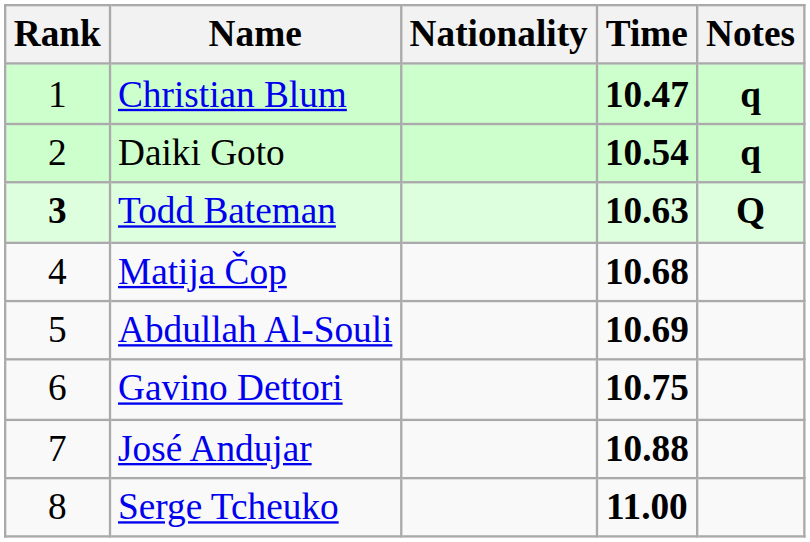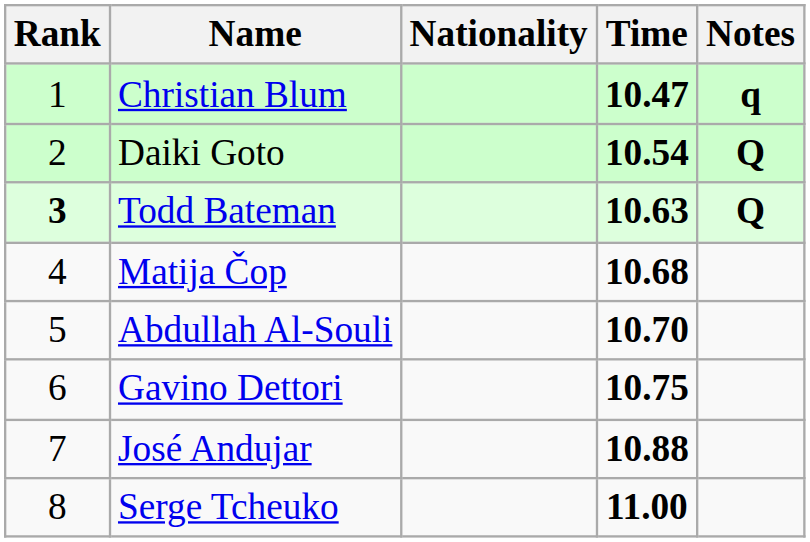 <table class="wikitable sortable" style="text-align:center">
 <tr>
 <th>Rank</th>
 <th>Name</th>
 <th>Nationality</th>
 <th>Time</th>
 <th>Notes</th>
 </tr>
 <tr bgcolor=ccffcc>
 <td>1</td>
 <td align=left><a href='#'>Christian Blum</a></td>
 <td align=left></td>
 <td><strong>10.47</strong></td>
 <td><strong>q</strong></td>
 </tr>
 <tr bgcolor=ccffcc>
 <td>2</td>
 <td align=left>Daiki Goto</td>
 <td align=left></td>
 <td><strong>10.54</strong></td>
-<td><strong>q</strong></td>
+<td><strong>Q</strong></td>
 </tr>
 <tr bgcolor=ddffdd>
 <td><strong>3</strong></td>
 <td align=left><a href='#'>Todd Bateman</a></td>
 <td align=left></td>
 <td><strong>10.63</strong></td>
 <td><strong>Q</strong></td>
 </tr>
 <tr>
 <td>4</td>
 <td align=left><a href='#'>Matija Čop</a></td>
 <td align=left></td>
 <td><strong>10.68</strong></td>
 <td></td>
 </tr>
 <tr>
 <td>5</td>
 <td align=left><a href='#'>Abdullah Al-Souli</a></td>
 <td align=left></td>
-<td><strong>10.69</strong></td>
+<td><strong>10.70</strong></td>
 <td></td>
 </tr>
 <tr>
 <td>6</td>
 <td align=left><a href='#'>Gavino Dettori</a></td>
 <td align=left></td>
 <td><strong>10.75</strong></td>
 <td></td>
 </tr>
 <tr>
 <td>7</td>
 <td align=left><a href='#'>José Andujar</a></td>
 <td align=left></td>
 <td><strong>10.88</strong></td>
 <td></td>
 </tr>
 <tr>
 <td>8</td>
 <td align=left><a href='#'>Serge Tcheuko</a></td>
 <td align=left></td>
 <td><strong>11.00</strong></td>
 <td></td>
 </tr>
 </table>
